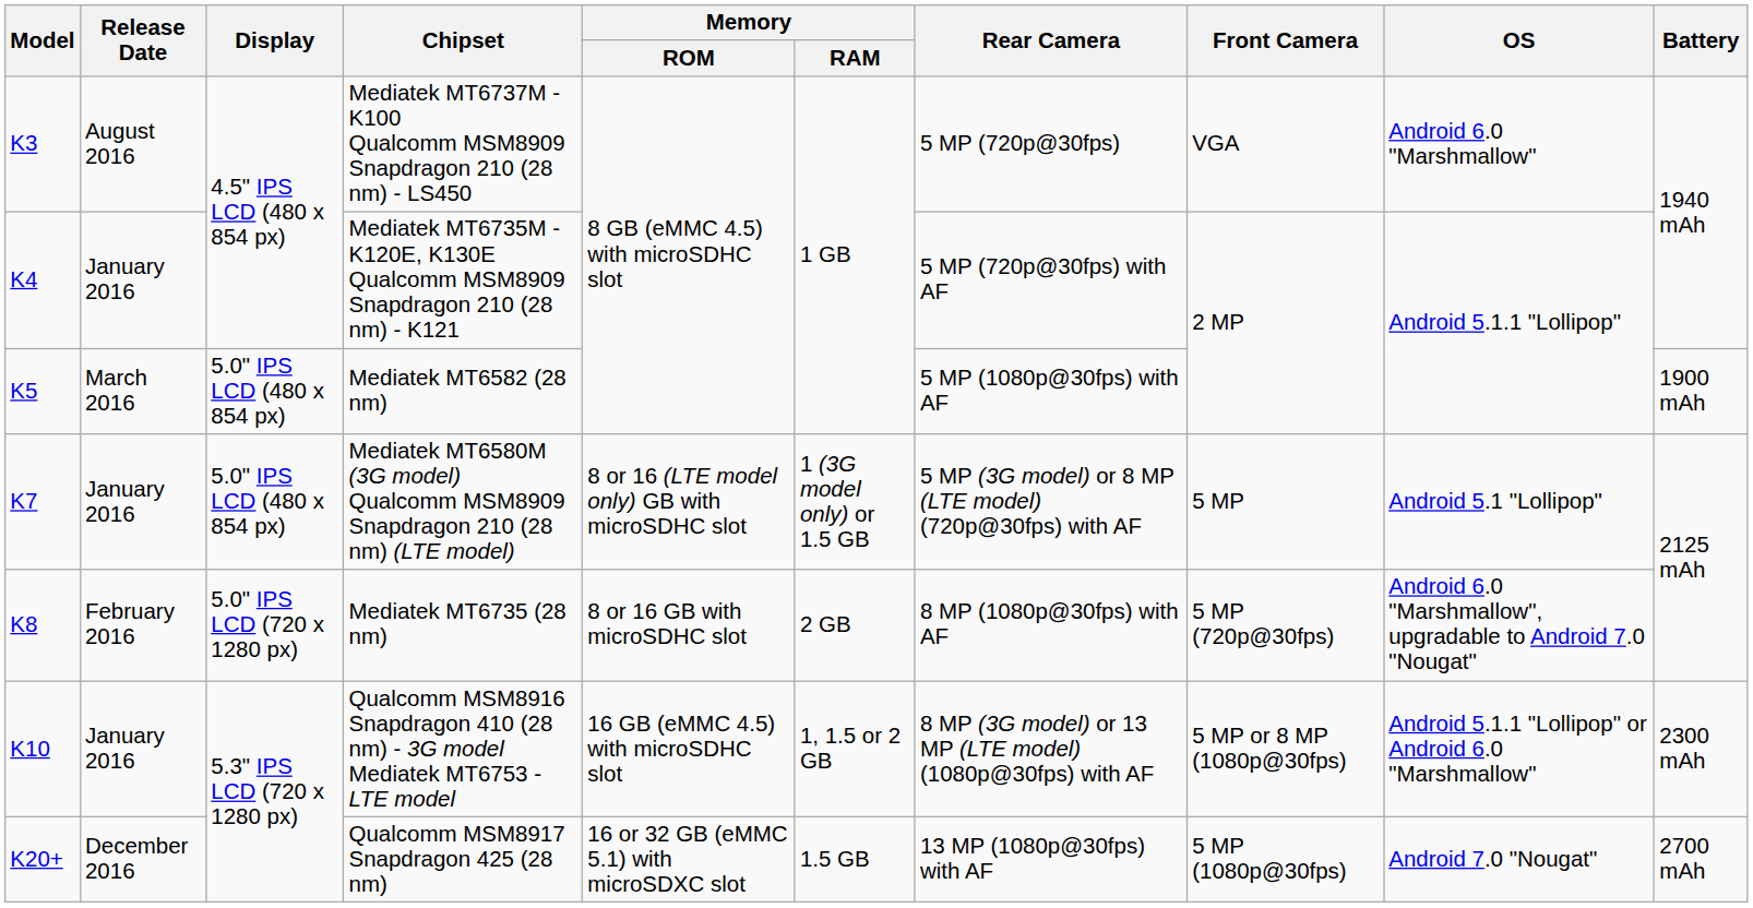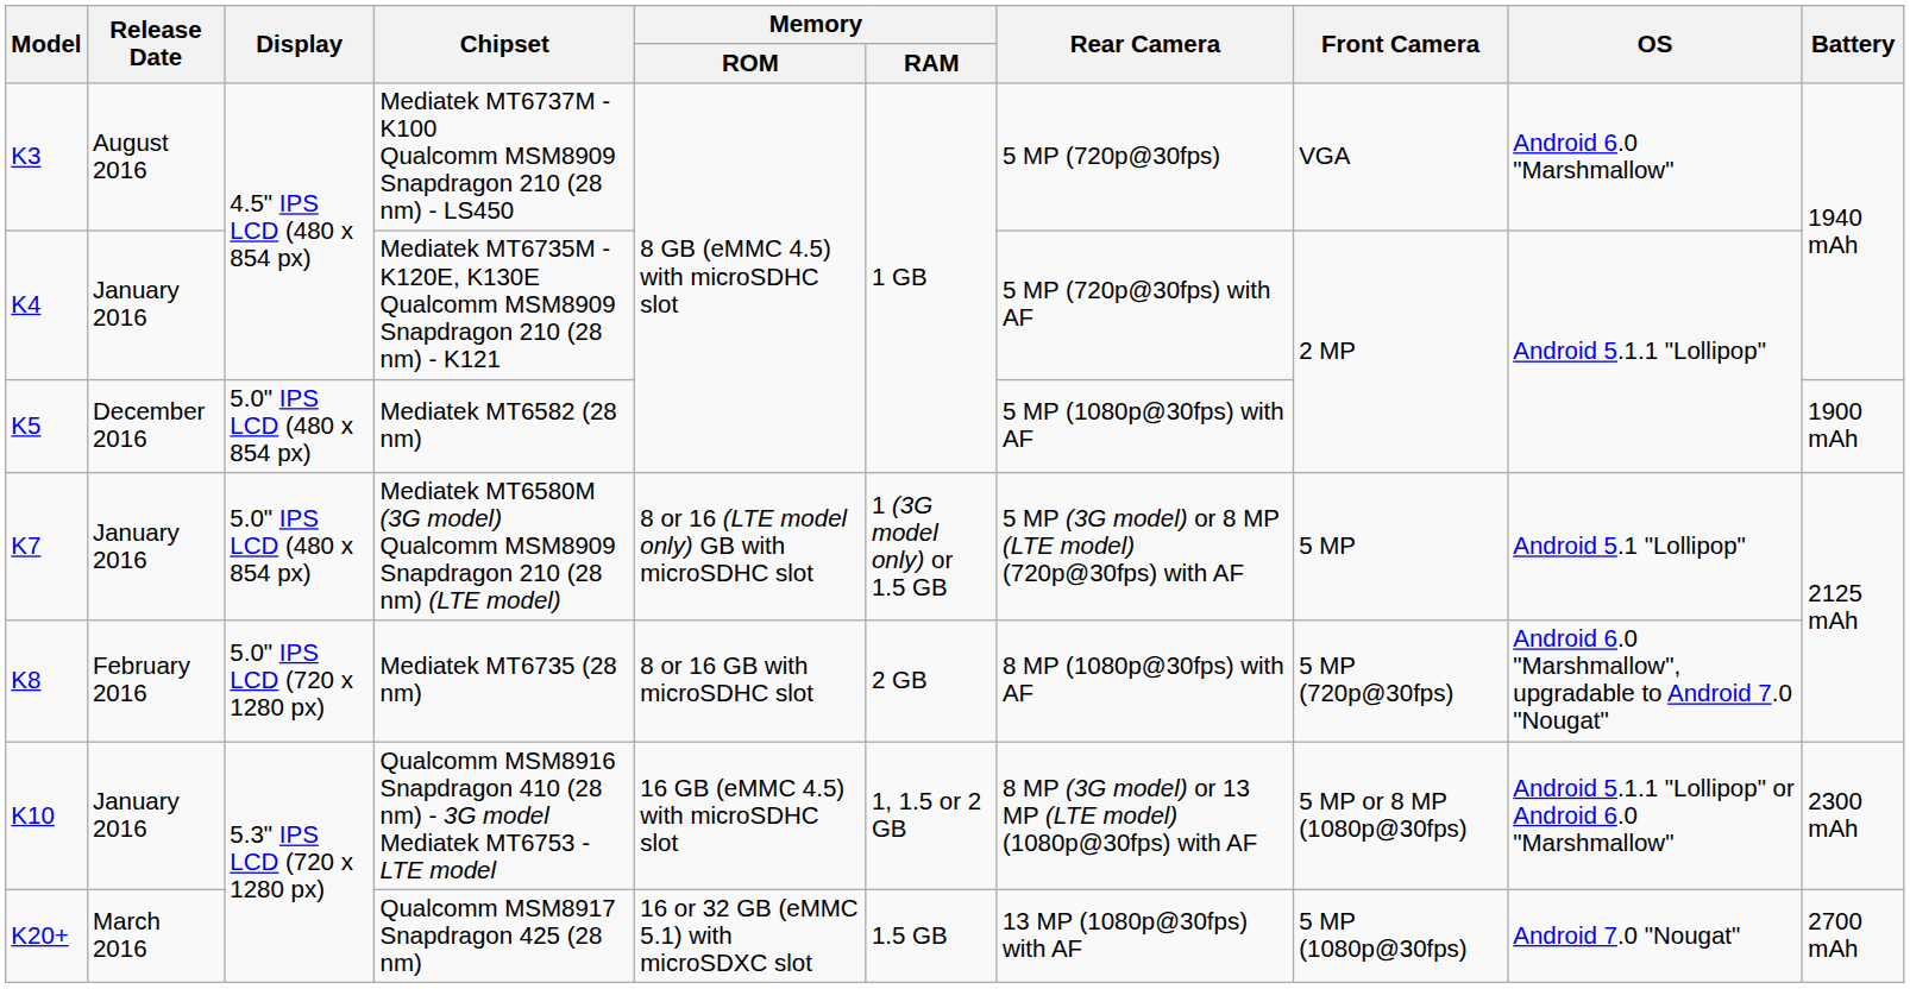 <table class="wikitable sortable">
 <tr>
 <th rowspan="2">Model</th>
 <th rowspan="2">Release Date</th>
 <th rowspan="2">Display</th>
 <th rowspan="2">Chipset</th>
 <th colspan="2">Memory</th>
 <th rowspan="2">Rear Camera</th>
 <th rowspan="2">Front Camera</th>
 <th rowspan="2">OS</th>
 <th rowspan="2">Battery</th>
 </tr>
 <tr>
 <th>ROM</th>
 <th>RAM</th>
 </tr>
 <tr>
 <td><a href='#'>K3</a></td>
 <td>August 2016</td>
 <td rowspan="2">4.5" <a href='#'>IPS LCD</a> (480 x 854 px)</td>
 <td>Mediatek MT6737M - K100 <br> Qualcomm MSM8909 Snapdragon 210 (28 nm) - LS450</td>
 <td rowspan="3">8 GB (eMMC 4.5) with microSDHC slot</td>
 <td rowspan="3">1 GB</td>
 <td>5 MP (720p@30fps)</td>
 <td>VGA</td>
 <td><a href='#'>Android 6</a>.0 "Marshmallow"</td>
 <td rowspan="2">1940 mAh</td>
 </tr>
 <tr>
 <td><a href='#'>K4</a></td>
 <td>January 2016</td>
 <td>Mediatek MT6735M - K120E, K130E <br> Qualcomm MSM8909 Snapdragon 210 (28 nm) - K121</td>
 <td>5 MP (720p@30fps) with AF</td>
 <td rowspan="2">2 MP</td>
 <td rowspan="2"><a href='#'>Android 5</a>.1.1 "Lollipop"</td>
 </tr>
 <tr>
 <td><a href='#'>K5</a></td>
-<td>March 2016</td>
+<td>December 2016</td>
 <td>5.0" <a href='#'>IPS LCD</a> (480 x 854 px)</td>
 <td>Mediatek MT6582 (28 nm)</td>
 <td>5 MP (1080p@30fps) with AF</td>
 <td>1900 mAh</td>
 </tr>
 <tr>
 <td><a href='#'>K7</a></td>
 <td>January 2016</td>
 <td>5.0" <a href='#'>IPS LCD</a> (480 x 854 px)</td>
 <td>Mediatek MT6580M <em>(3G model)</em> <br> Qualcomm MSM8909 Snapdragon 210 (28 nm) <em>(LTE model)</em></td>
 <td>8 or 16 <em>(LTE model only)</em> GB with microSDHC slot</td>
 <td>1 <em>(3G model only)</em> or 1.5 GB</td>
 <td>5 MP <em>(3G model)</em> or 8 MP <em>(LTE model)</em> (720p@30fps) with AF</td>
 <td>5 MP</td>
 <td><a href='#'>Android 5</a>.1 "Lollipop"</td>
 <td rowspan="2">2125 mAh</td>
 </tr>
 <tr>
 <td><a href='#'>K8</a></td>
 <td>February 2016</td>
 <td>5.0" <a href='#'>IPS LCD</a> (720 x 1280 px)</td>
 <td>Mediatek MT6735 (28 nm)</td>
 <td>8 or 16 GB with microSDHC slot</td>
 <td>2 GB</td>
 <td>8 MP (1080p@30fps) with AF</td>
 <td>5 MP (720p@30fps)</td>
 <td><a href='#'>Android 6</a>.0 "Marshmallow", upgradable to <a href='#'>Android 7</a>.0 "Nougat"</td>
 </tr>
 <tr>
 <td><a href='#'>K10</a></td>
 <td>January 2016</td>
 <td rowspan="2">5.3" <a href='#'>IPS LCD</a> (720 x 1280 px)</td>
 <td>Qualcomm MSM8916 Snapdragon 410 (28 nm) - <em>3G model</em> <br> Mediatek MT6753 - <em>LTE model</em></td>
 <td>16 GB (eMMC 4.5) with microSDHC slot</td>
 <td>1, 1.5 or 2 GB</td>
 <td>8 MP <em>(3G model)</em> or 13 MP <em>(LTE model)</em> (1080p@30fps) with AF</td>
 <td>5 MP or 8 MP (1080p@30fps)</td>
 <td><a href='#'>Android 5</a>.1.1 "Lollipop" or <a href='#'>Android 6</a>.0 "Marshmallow"</td>
 <td>2300 mAh</td>
 </tr>
 <tr>
 <td><a href='#'>K20+</a></td>
-<td>December 2016</td>
+<td>March 2016</td>
 <td>Qualcomm MSM8917 Snapdragon 425 (28 nm)</td>
 <td>16 or 32 GB (eMMC 5.1) with microSDXC slot</td>
 <td>1.5 GB</td>
 <td>13 MP (1080p@30fps) with AF</td>
 <td>5 MP (1080p@30fps)</td>
 <td><a href='#'>Android 7</a>.0 "Nougat"</td>
 <td>2700 mAh</td>
 </tr>
 </table>
